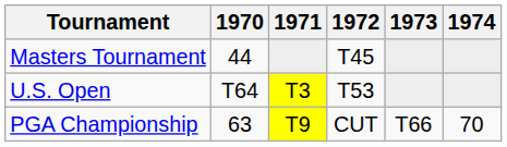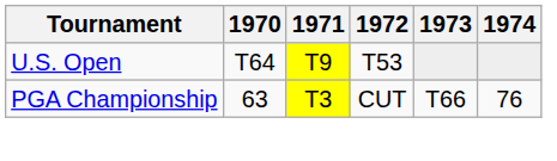 <table class="wikitable" style="font-size:95%;text-align:center;">
 <tr>
 <th>Tournament</th>
 <th>1970</th>
 <th>1971</th>
 <th>1972</th>
 <th>1973</th>
 <th>1974</th>
 </tr>
 <tr>
-<td align=left><a href='#'>Masters Tournament</a></td>
-<td>44</td>
-<td style="background:#eeeeee;"></td>
-<td>T45</td>
-<td style="background:#eeeeee;"></td>
-<td style="background:#eeeeee;"></td>
-</tr>
-<tr>
 <td align=left><a href='#'>U.S. Open</a></td>
 <td>T64</td>
-<td style="background:yellow;">T3</td>
+<td style="background:yellow;">T9</td>
 <td>T53</td>
 <td style="background:#eeeeee;"></td>
 <td style="background:#eeeeee;"></td>
 </tr>
 <tr>
 <td align=left><a href='#'>PGA Championship</a></td>
 <td>63</td>
-<td style="background:yellow;">T9</td>
+<td style="background:yellow;">T3</td>
 <td>CUT</td>
 <td>T66</td>
-<td>70</td>
+<td>76</td>
 </tr>
 </table>
